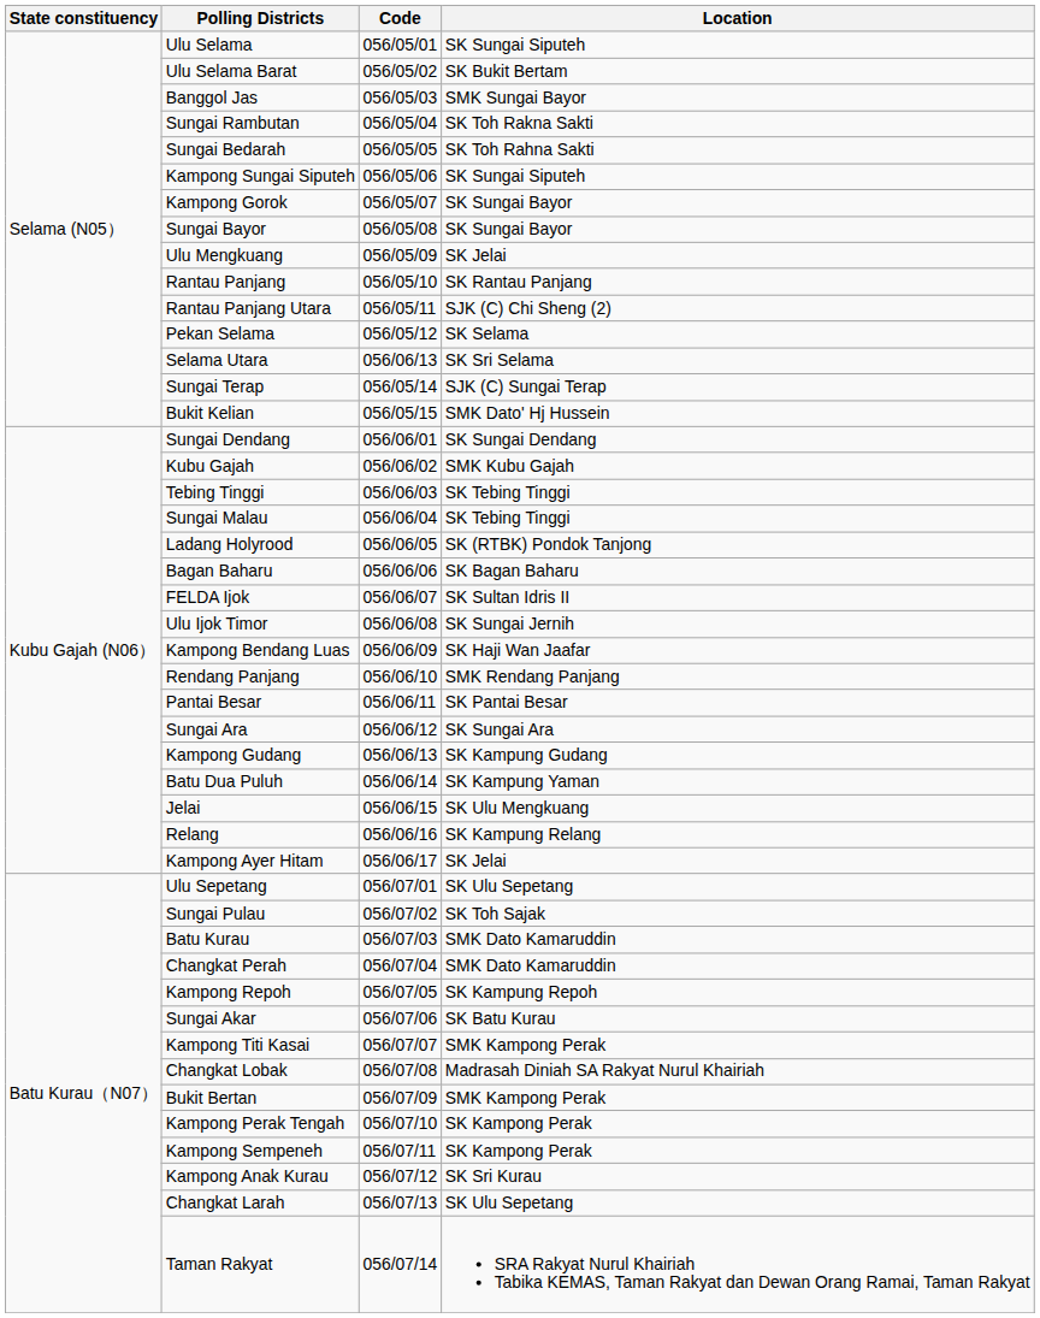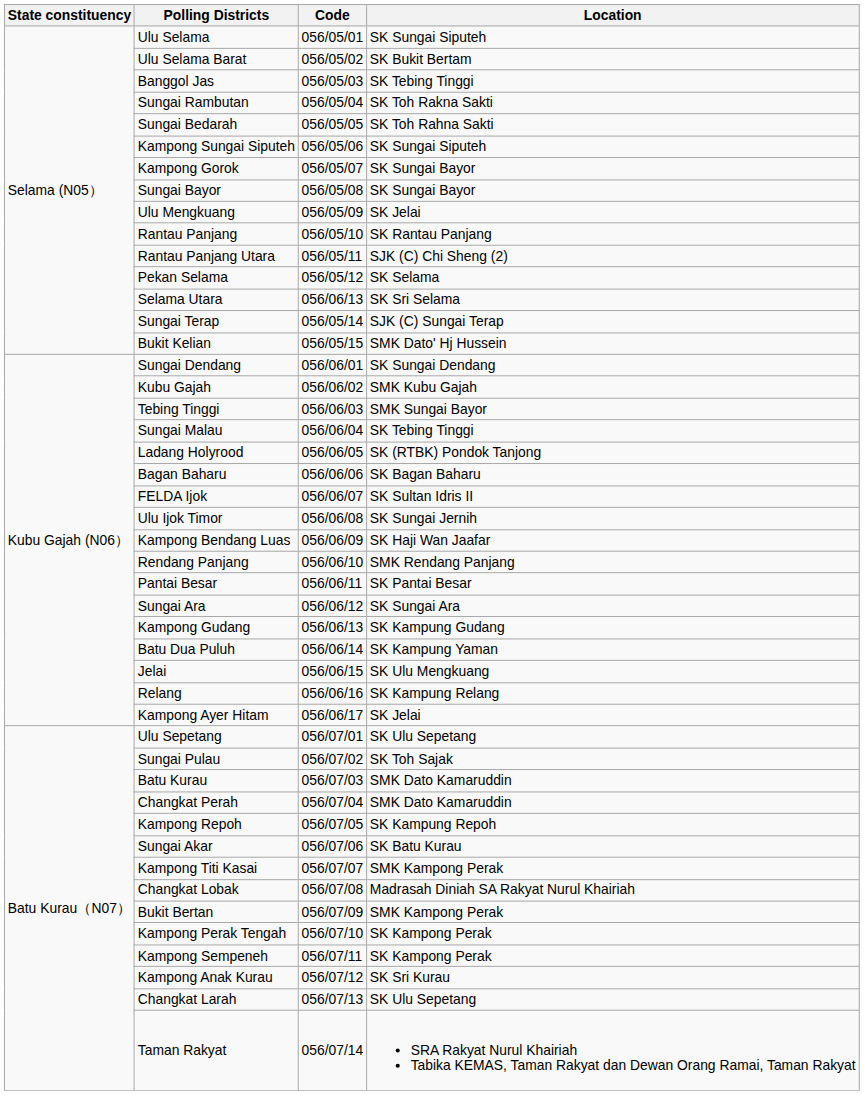 <table class="wikitable sortable mw-collapsible" style="white-space:nowrap;font-size:85%">
 <tr>
 <th>State constituency</th>
 <th>Polling Districts</th>
 <th>Code</th>
 <th>Location</th>
 </tr>
 <tr>
 <td rowspan="15">Selama (N05）</td>
 <td>Ulu Selama</td>
 <td>056/05/01</td>
 <td>SK Sungai Siputeh</td>
 </tr>
 <tr>
 <td>Ulu Selama Barat</td>
 <td>056/05/02</td>
 <td>SK Bukit Bertam</td>
 </tr>
 <tr>
 <td>Banggol Jas</td>
 <td>056/05/03</td>
-<td>SMK Sungai Bayor</td>
+<td>SK Tebing Tinggi</td>
 </tr>
 <tr>
 <td>Sungai Rambutan</td>
 <td>056/05/04</td>
 <td>SK Toh Rakna Sakti</td>
 </tr>
 <tr>
 <td>Sungai Bedarah</td>
 <td>056/05/05</td>
 <td>SK Toh Rahna Sakti</td>
 </tr>
 <tr>
 <td>Kampong Sungai Siputeh</td>
 <td>056/05/06</td>
 <td>SK Sungai Siputeh</td>
 </tr>
 <tr>
 <td>Kampong Gorok</td>
 <td>056/05/07</td>
 <td>SK Sungai Bayor</td>
 </tr>
 <tr>
 <td>Sungai Bayor</td>
 <td>056/05/08</td>
 <td>SK Sungai Bayor</td>
 </tr>
 <tr>
 <td>Ulu Mengkuang</td>
 <td>056/05/09</td>
 <td>SK Jelai</td>
 </tr>
 <tr>
 <td>Rantau Panjang</td>
 <td>056/05/10</td>
 <td>SK Rantau Panjang</td>
 </tr>
 <tr>
 <td>Rantau Panjang Utara</td>
 <td>056/05/11</td>
 <td>SJK (C) Chi Sheng (2)</td>
 </tr>
 <tr>
 <td>Pekan Selama</td>
 <td>056/05/12</td>
 <td>SK Selama</td>
 </tr>
 <tr>
 <td>Selama Utara</td>
 <td>056/06/13</td>
 <td>SK Sri Selama</td>
 </tr>
 <tr>
 <td>Sungai Terap</td>
 <td>056/05/14</td>
 <td>SJK (C) Sungai Terap</td>
 </tr>
 <tr>
 <td>Bukit Kelian</td>
 <td>056/05/15</td>
 <td>SMK Dato' Hj Hussein</td>
 </tr>
 <tr>
 <td rowspan="17">Kubu Gajah (N06）</td>
 <td>Sungai Dendang</td>
 <td>056/06/01</td>
 <td>SK Sungai Dendang</td>
 </tr>
 <tr>
 <td>Kubu Gajah</td>
 <td>056/06/02</td>
 <td>SMK Kubu Gajah</td>
 </tr>
 <tr>
 <td>Tebing Tinggi</td>
 <td>056/06/03</td>
-<td>SK Tebing Tinggi</td>
+<td>SMK Sungai Bayor</td>
 </tr>
 <tr>
 <td>Sungai Malau</td>
 <td>056/06/04</td>
 <td>SK Tebing Tinggi</td>
 </tr>
 <tr>
 <td>Ladang Holyrood</td>
 <td>056/06/05</td>
 <td>SK (RTBK) Pondok Tanjong</td>
 </tr>
 <tr>
 <td>Bagan Baharu</td>
 <td>056/06/06</td>
 <td>SK Bagan Baharu</td>
 </tr>
 <tr>
 <td>FELDA Ijok</td>
 <td>056/06/07</td>
 <td>SK Sultan Idris II</td>
 </tr>
 <tr>
 <td>Ulu Ijok Timor</td>
 <td>056/06/08</td>
 <td>SK Sungai Jernih</td>
 </tr>
 <tr>
 <td>Kampong Bendang Luas</td>
 <td>056/06/09</td>
 <td>SK Haji Wan Jaafar</td>
 </tr>
 <tr>
 <td>Rendang Panjang</td>
 <td>056/06/10</td>
 <td>SMK Rendang Panjang</td>
 </tr>
 <tr>
 <td>Pantai Besar</td>
 <td>056/06/11</td>
 <td>SK Pantai Besar</td>
 </tr>
 <tr>
 <td>Sungai Ara</td>
 <td>056/06/12</td>
 <td>SK Sungai Ara</td>
 </tr>
 <tr>
 <td>Kampong Gudang</td>
 <td>056/06/13</td>
 <td>SK Kampung Gudang</td>
 </tr>
 <tr>
 <td>Batu Dua Puluh</td>
 <td>056/06/14</td>
 <td>SK Kampung Yaman</td>
 </tr>
 <tr>
 <td>Jelai</td>
 <td>056/06/15</td>
 <td>SK Ulu Mengkuang</td>
 </tr>
 <tr>
 <td>Relang</td>
 <td>056/06/16</td>
 <td>SK Kampung Relang</td>
 </tr>
 <tr>
 <td>Kampong Ayer Hitam</td>
 <td>056/06/17</td>
 <td>SK Jelai</td>
 </tr>
 <tr>
 <td rowspan="14">Batu Kurau（N07）</td>
 <td>Ulu Sepetang</td>
 <td>056/07/01</td>
 <td>SK Ulu Sepetang</td>
 </tr>
 <tr>
 <td>Sungai Pulau</td>
 <td>056/07/02</td>
 <td>SK Toh Sajak</td>
 </tr>
 <tr>
 <td>Batu Kurau</td>
 <td>056/07/03</td>
 <td>SMK Dato Kamaruddin</td>
 </tr>
 <tr>
 <td>Changkat Perah</td>
 <td>056/07/04</td>
 <td>SMK Dato Kamaruddin</td>
 </tr>
 <tr>
 <td>Kampong Repoh</td>
 <td>056/07/05</td>
 <td>SK Kampung Repoh</td>
 </tr>
 <tr>
 <td>Sungai Akar</td>
 <td>056/07/06</td>
 <td>SK Batu Kurau</td>
 </tr>
 <tr>
 <td>Kampong Titi Kasai</td>
 <td>056/07/07</td>
 <td>SMK Kampong Perak</td>
 </tr>
 <tr>
 <td>Changkat Lobak</td>
 <td>056/07/08</td>
 <td>Madrasah Diniah SA Rakyat Nurul Khairiah</td>
 </tr>
 <tr>
 <td>Bukit Bertan</td>
 <td>056/07/09</td>
 <td>SMK Kampong Perak</td>
 </tr>
 <tr>
 <td>Kampong Perak Tengah</td>
 <td>056/07/10</td>
 <td>SK Kampong Perak</td>
 </tr>
 <tr>
 <td>Kampong Sempeneh</td>
 <td>056/07/11</td>
 <td>SK Kampong Perak</td>
 </tr>
 <tr>
 <td>Kampong Anak Kurau</td>
 <td>056/07/12</td>
 <td>SK Sri Kurau</td>
 </tr>
 <tr>
 <td>Changkat Larah</td>
 <td>056/07/13</td>
 <td>SK Ulu Sepetang</td>
 </tr>
 <tr>
 <td>Taman Rakyat</td>
 <td>056/07/14</td>
 <td><br><ul><li>SRA Rakyat Nurul Khairiah</li><li>Tabika KEMAS, Taman Rakyat dan Dewan Orang Ramai, Taman Rakyat</li></ul></td>
 </tr>
 </table>
